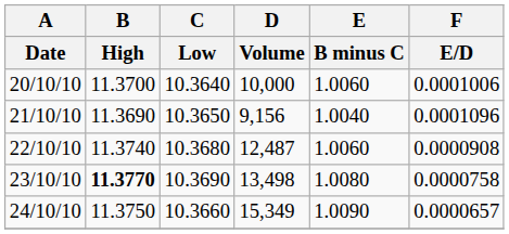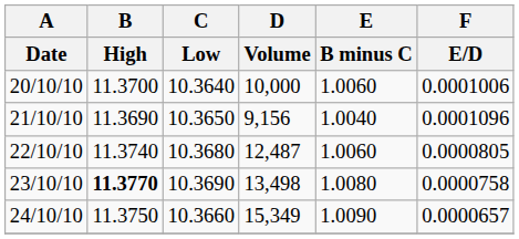 <table class="wikitable">
 <tr>
 <th>A</th>
 <th>B</th>
 <th>C</th>
 <th>D</th>
 <th>E</th>
 <th>F</th>
 </tr>
 <tr>
 <th>Date</th>
 <th>High</th>
 <th>Low</th>
 <th>Volume</th>
 <th>B minus C</th>
 <th>E/D</th>
 </tr>
 <tr>
 <td>20/10/10</td>
 <td>11.3700</td>
 <td>10.3640</td>
 <td>10,000</td>
 <td>1.0060</td>
 <td>0.0001006</td>
 </tr>
 <tr>
 <td>21/10/10</td>
 <td>11.3690</td>
 <td>10.3650</td>
 <td>9,156</td>
 <td>1.0040</td>
 <td>0.0001096</td>
 </tr>
 <tr>
 <td>22/10/10</td>
 <td>11.3740</td>
 <td>10.3680</td>
 <td>12,487</td>
 <td>1.0060</td>
-<td>0.0000908</td>
+<td>0.0000805</td>
 </tr>
 <tr>
 <td>23/10/10</td>
 <td><strong>11.3770</strong></td>
 <td>10.3690</td>
 <td>13,498</td>
 <td>1.0080</td>
 <td>0.0000758</td>
 </tr>
 <tr>
 <td>24/10/10</td>
 <td>11.3750</td>
 <td>10.3660</td>
 <td>15,349</td>
 <td>1.0090</td>
 <td>0.0000657</td>
 </tr>
 <tr>
 </tr>
 </table>
